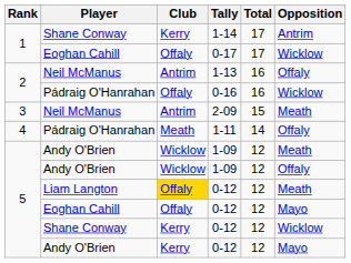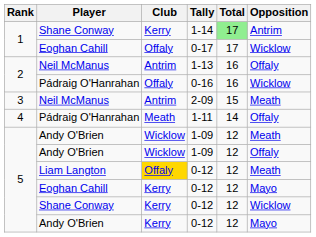 <table class="wikitable">
 <tr>
 <th>Rank</th>
 <th>Player</th>
 <th>Club</th>
 <th>Tally</th>
 <th>Total</th>
 <th>Opposition</th>
 </tr>
 <tr>
 <td rowspan=2 align=center>1</td>
 <td><a href='#'>Shane Conway</a></td>
 <td><a href='#'>Kerry</a></td>
 <td align=center>1-14</td>
-<td align=center>17</td>
+<td align=center style="background: lightgreen;">17</td>
 <td><a href='#'>Antrim</a></td>
 </tr>
 <tr>
 <td><a href='#'>Eoghan Cahill</a></td>
 <td><a href='#'>Offaly</a></td>
 <td align=center>0-17</td>
 <td align=center>17</td>
 <td><a href='#'>Wicklow</a></td>
 </tr>
 <tr>
 <td rowspan=2 align=center>2</td>
 <td><a href='#'>Neil McManus</a></td>
 <td><a href='#'>Antrim</a></td>
 <td align=center>1-13</td>
 <td align=center>16</td>
 <td><a href='#'>Offaly</a></td>
 </tr>
 <tr>
 <td>Pádraig O'Hanrahan</td>
 <td><a href='#'>Offaly</a></td>
 <td align=center>0-16</td>
 <td align=center>16</td>
 <td><a href='#'>Wicklow</a></td>
 </tr>
 <tr>
 <td rowspan=1 align=center>3</td>
 <td><a href='#'>Neil McManus</a></td>
 <td><a href='#'>Antrim</a></td>
 <td align=center>2-09</td>
 <td align=center>15</td>
 <td><a href='#'>Meath</a></td>
 </tr>
 <tr>
 <td rowspan=1 align=center>4</td>
 <td>Pádraig O'Hanrahan</td>
 <td><a href='#'>Meath</a></td>
 <td align=center>1-11</td>
 <td align=center>14</td>
 <td><a href='#'>Offaly</a></td>
 </tr>
 <tr>
 <td rowspan=6 align=center>5</td>
 <td>Andy O'Brien</td>
 <td><a href='#'>Wicklow</a></td>
 <td align=center>1-09</td>
 <td align=center>12</td>
 <td><a href='#'>Meath</a></td>
 </tr>
 <tr>
 <td>Andy O'Brien</td>
 <td><a href='#'>Wicklow</a></td>
 <td align=center>1-09</td>
 <td align=center>12</td>
 <td><a href='#'>Offaly</a></td>
 </tr>
 <tr>
 <td><a href='#'>Liam Langton</a></td>
 <td style="background: gold;"><a href='#'>Offaly</a></td>
 <td align=center>0-12</td>
 <td align=center>12</td>
 <td><a href='#'>Meath</a></td>
 </tr>
 <tr>
 <td><a href='#'>Eoghan Cahill</a></td>
-<td><a href='#'>Offaly</a></td>
+<td><a href='#'>Kerry</a></td>
 <td align=center>0-12</td>
 <td align=center>12</td>
 <td><a href='#'>Mayo</a></td>
 </tr>
 <tr>
 <td><a href='#'>Shane Conway</a></td>
 <td><a href='#'>Kerry</a></td>
 <td align=center>0-12</td>
 <td align=center>12</td>
 <td><a href='#'>Wicklow</a></td>
 </tr>
 <tr>
 <td>Andy O'Brien</td>
 <td><a href='#'>Kerry</a></td>
 <td align=center>0-12</td>
 <td align=center>12</td>
 <td><a href='#'>Mayo</a></td>
 </tr>
 </table>
